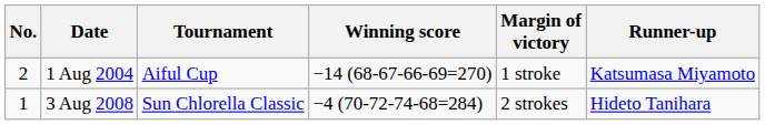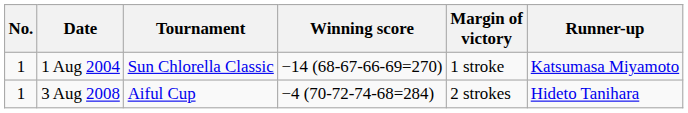 <table class="wikitable" style="font-size:95%;">
 <tr>
 <th>No.</th>
 <th>Date</th>
 <th>Tournament</th>
 <th>Winning score</th>
 <th>Margin of<br>victory</th>
 <th>Runner-up</th>
 </tr>
 <tr>
-<td align=center>2</td>
+<td align=center>1</td>
 <td align=right>1 Aug <a href='#'>2004</a></td>
-<td><a href='#'>Aiful Cup</a></td>
+<td><a href='#'>Sun Chlorella Classic</a></td>
 <td>−14 (68-67-66-69=270)</td>
 <td>1 stroke</td>
 <td> <a href='#'>Katsumasa Miyamoto</a></td>
 </tr>
 <tr>
 <td align=center>1</td>
 <td align=right>3 Aug <a href='#'>2008</a></td>
-<td><a href='#'>Sun Chlorella Classic</a></td>
+<td><a href='#'>Aiful Cup</a></td>
 <td>−4 (70-72-74-68=284)</td>
 <td>2 strokes</td>
 <td> <a href='#'>Hideto Tanihara</a></td>
 </tr>
 </table>
